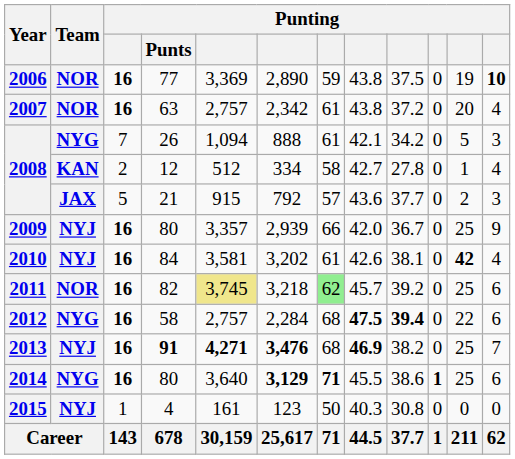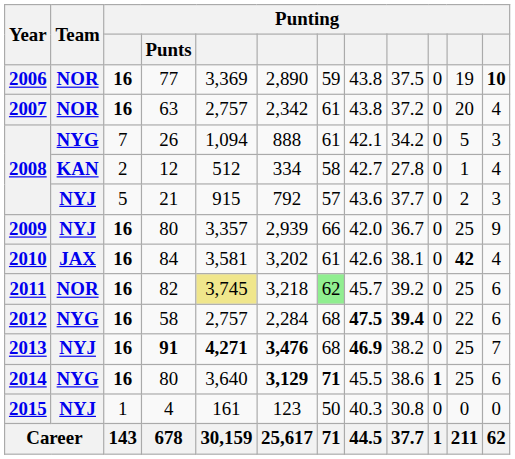 <table class=wikitable style="text-align:center;">
 <tr>
 <th rowspan="2">Year</th>
 <th rowspan="2">Team</th>
 <th colspan="10">Punting</th>
 </tr>
 <tr>
 <th></th>
 <th>Punts</th>
 <th></th>
 <th></th>
 <th></th>
 <th></th>
 <th></th>
 <th></th>
 <th></th>
 <th></th>
 </tr>
 <tr>
 <th><a href='#'>2006</a></th>
 <th><a href='#'>NOR</a></th>
 <td><strong>16</strong></td>
 <td>77</td>
 <td>3,369</td>
 <td>2,890</td>
 <td>59</td>
 <td>43.8</td>
 <td>37.5</td>
 <td>0</td>
 <td>19</td>
 <td><strong>10</strong></td>
 </tr>
 <tr>
 <th><a href='#'>2007</a></th>
 <th><a href='#'>NOR</a></th>
 <td><strong>16</strong></td>
 <td>63</td>
 <td>2,757</td>
 <td>2,342</td>
 <td>61</td>
 <td>43.8</td>
 <td>37.2</td>
 <td>0</td>
 <td>20</td>
 <td>4</td>
 </tr>
 <tr>
 <th rowspan="3"><a href='#'>2008</a></th>
 <th><a href='#'>NYG</a></th>
 <td>7</td>
 <td>26</td>
 <td>1,094</td>
 <td>888</td>
 <td>61</td>
 <td>42.1</td>
 <td>34.2</td>
 <td>0</td>
 <td>5</td>
 <td>3</td>
 </tr>
 <tr>
 <th><a href='#'>KAN</a></th>
 <td>2</td>
 <td>12</td>
 <td>512</td>
 <td>334</td>
 <td>58</td>
 <td>42.7</td>
 <td>27.8</td>
 <td>0</td>
 <td>1</td>
 <td>4</td>
 </tr>
 <tr>
-<th><a href='#'>JAX</a></th>
+<th><a href='#'>NYJ</a></th>
 <td>5</td>
 <td>21</td>
 <td>915</td>
 <td>792</td>
 <td>57</td>
 <td>43.6</td>
 <td>37.7</td>
 <td>0</td>
 <td>2</td>
 <td>3</td>
 </tr>
 <tr>
 <th><a href='#'>2009</a></th>
 <th><a href='#'>NYJ</a></th>
 <td><strong>16</strong></td>
 <td>80</td>
 <td>3,357</td>
 <td>2,939</td>
 <td>66</td>
 <td>42.0</td>
 <td>36.7</td>
 <td>0</td>
 <td>25</td>
 <td>9</td>
 </tr>
 <tr>
 <th><a href='#'>2010</a></th>
-<th><a href='#'>NYJ</a></th>
+<th><a href='#'>JAX</a></th>
 <td><strong>16</strong></td>
 <td>84</td>
 <td>3,581</td>
 <td>3,202</td>
 <td>61</td>
 <td>42.6</td>
 <td>38.1</td>
 <td>0</td>
 <td><strong>42</strong></td>
 <td>4</td>
 </tr>
 <tr>
 <th><a href='#'>2011</a></th>
 <th><a href='#'>NOR</a></th>
 <td><strong>16</strong></td>
 <td>82</td>
 <td style="background: khaki;">3,745</td>
 <td>3,218</td>
 <td style="background: lightgreen;">62</td>
 <td>45.7</td>
 <td>39.2</td>
 <td>0</td>
 <td>25</td>
 <td>6</td>
 </tr>
 <tr>
 <th><a href='#'>2012</a></th>
 <th><a href='#'>NYG</a></th>
 <td><strong>16</strong></td>
 <td>58</td>
 <td>2,757</td>
 <td>2,284</td>
 <td>68</td>
 <td><strong>47.5</strong></td>
 <td><strong>39.4</strong></td>
 <td>0</td>
 <td>22</td>
 <td>6</td>
 </tr>
 <tr>
 <th><a href='#'>2013</a></th>
 <th><a href='#'>NYJ</a></th>
 <td><strong>16</strong></td>
 <td><strong>91</strong></td>
 <td><strong>4,271</strong></td>
 <td><strong>3,476</strong></td>
 <td>68</td>
 <td><strong>46.9</strong></td>
 <td>38.2</td>
 <td>0</td>
 <td>25</td>
 <td>7</td>
 </tr>
 <tr>
 <th><a href='#'>2014</a></th>
 <th><a href='#'>NYG</a></th>
 <td><strong>16</strong></td>
 <td>80</td>
 <td>3,640</td>
 <td><strong>3,129</strong></td>
 <td><strong>71</strong></td>
 <td>45.5</td>
 <td>38.6</td>
 <td><strong>1</strong></td>
 <td>25</td>
 <td>6</td>
 </tr>
 <tr>
 <th><a href='#'>2015</a></th>
 <th><a href='#'>NYJ</a></th>
 <td>1</td>
 <td>4</td>
 <td>161</td>
 <td>123</td>
 <td>50</td>
 <td>40.3</td>
 <td>30.8</td>
 <td>0</td>
 <td>0</td>
 <td>0</td>
 </tr>
 <tr>
 <th colspan="2">Career</th>
 <th>143</th>
 <th>678</th>
 <th>30,159</th>
 <th>25,617</th>
 <th>71</th>
 <th>44.5</th>
 <th>37.7</th>
 <th>1</th>
 <th>211</th>
 <th>62</th>
 </tr>
 </table>
